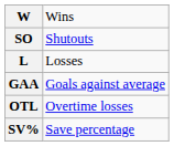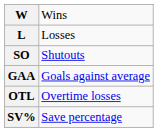 <table class="wikitable" style="font-size:90%;">
 <tr>
 <th>W</th>
 <td>Wins</td>
 </tr>
 <tr>
+<th>L</th>
+<td>Losses</td>
+</tr>
+<tr>
 <th>SO</th>
 <td><a href='#'>Shutouts</a></td>
-</tr>
-<tr>
-<th>L</th>
-<td>Losses</td>
 </tr>
 <tr>
 <th>GAA</th>
 <td><a href='#'>Goals against average</a></td>
 </tr>
 <tr>
 <th>OTL </th>
 <td><a href='#'>Overtime losses</a></td>
 </tr>
 <tr>
 <th>SV% </th>
 <td><a href='#'>Save percentage</a></td>
 </tr>
 </table>
